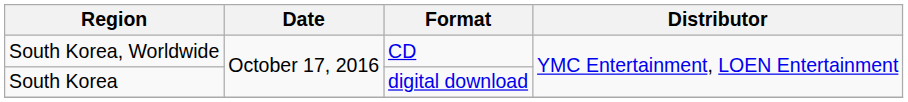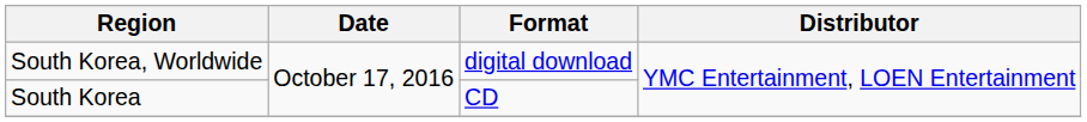 <table class="wikitable plainrowheaders">
 <tr>
 <th>Region</th>
 <th>Date</th>
 <th>Format</th>
 <th>Distributor</th>
 </tr>
 <tr>
 <td>South Korea, Worldwide</td>
 <td rowspan="2">October 17, 2016</td>
-<td><a href='#'>CD</a></td>
+<td><a href='#'>digital download</a></td>
 <td rowspan=2><a href='#'>YMC Entertainment</a>, <a href='#'>LOEN Entertainment</a></td>
 </tr>
 <tr>
 <td>South Korea</td>
-<td><a href='#'>digital download</a></td>
+<td><a href='#'>CD</a></td>
 </tr>
 <tr>
 </tr>
 </table>
